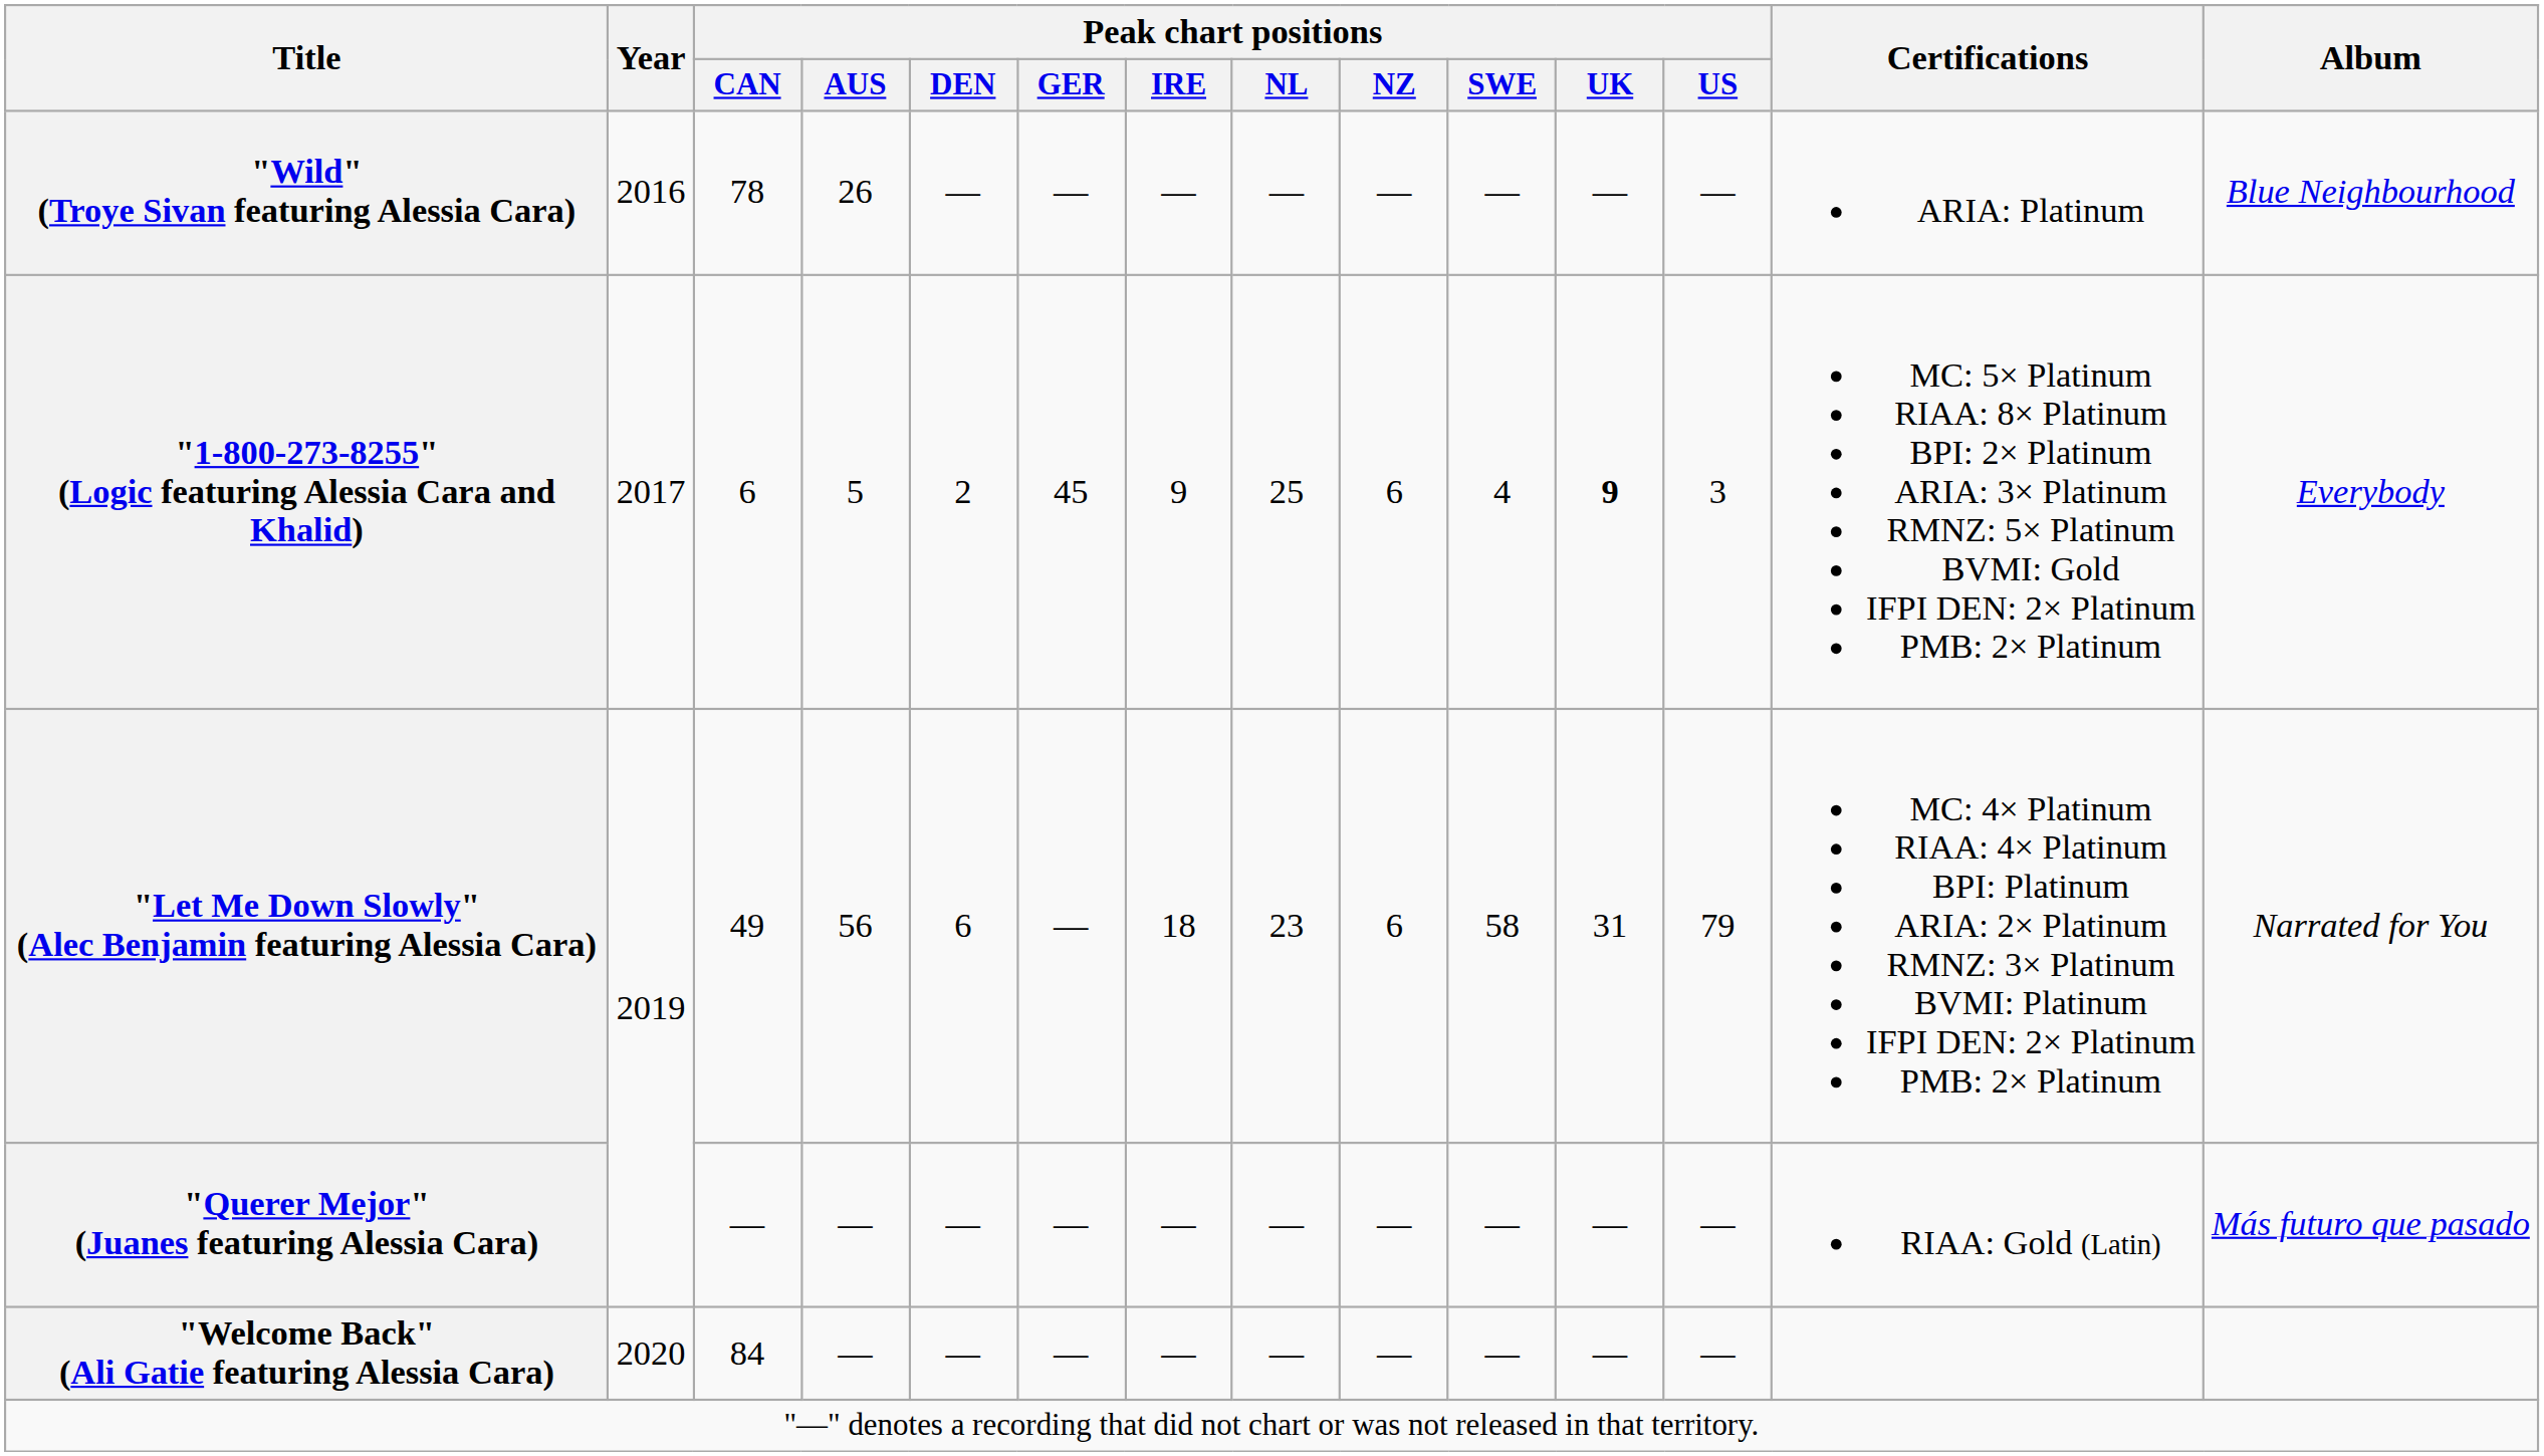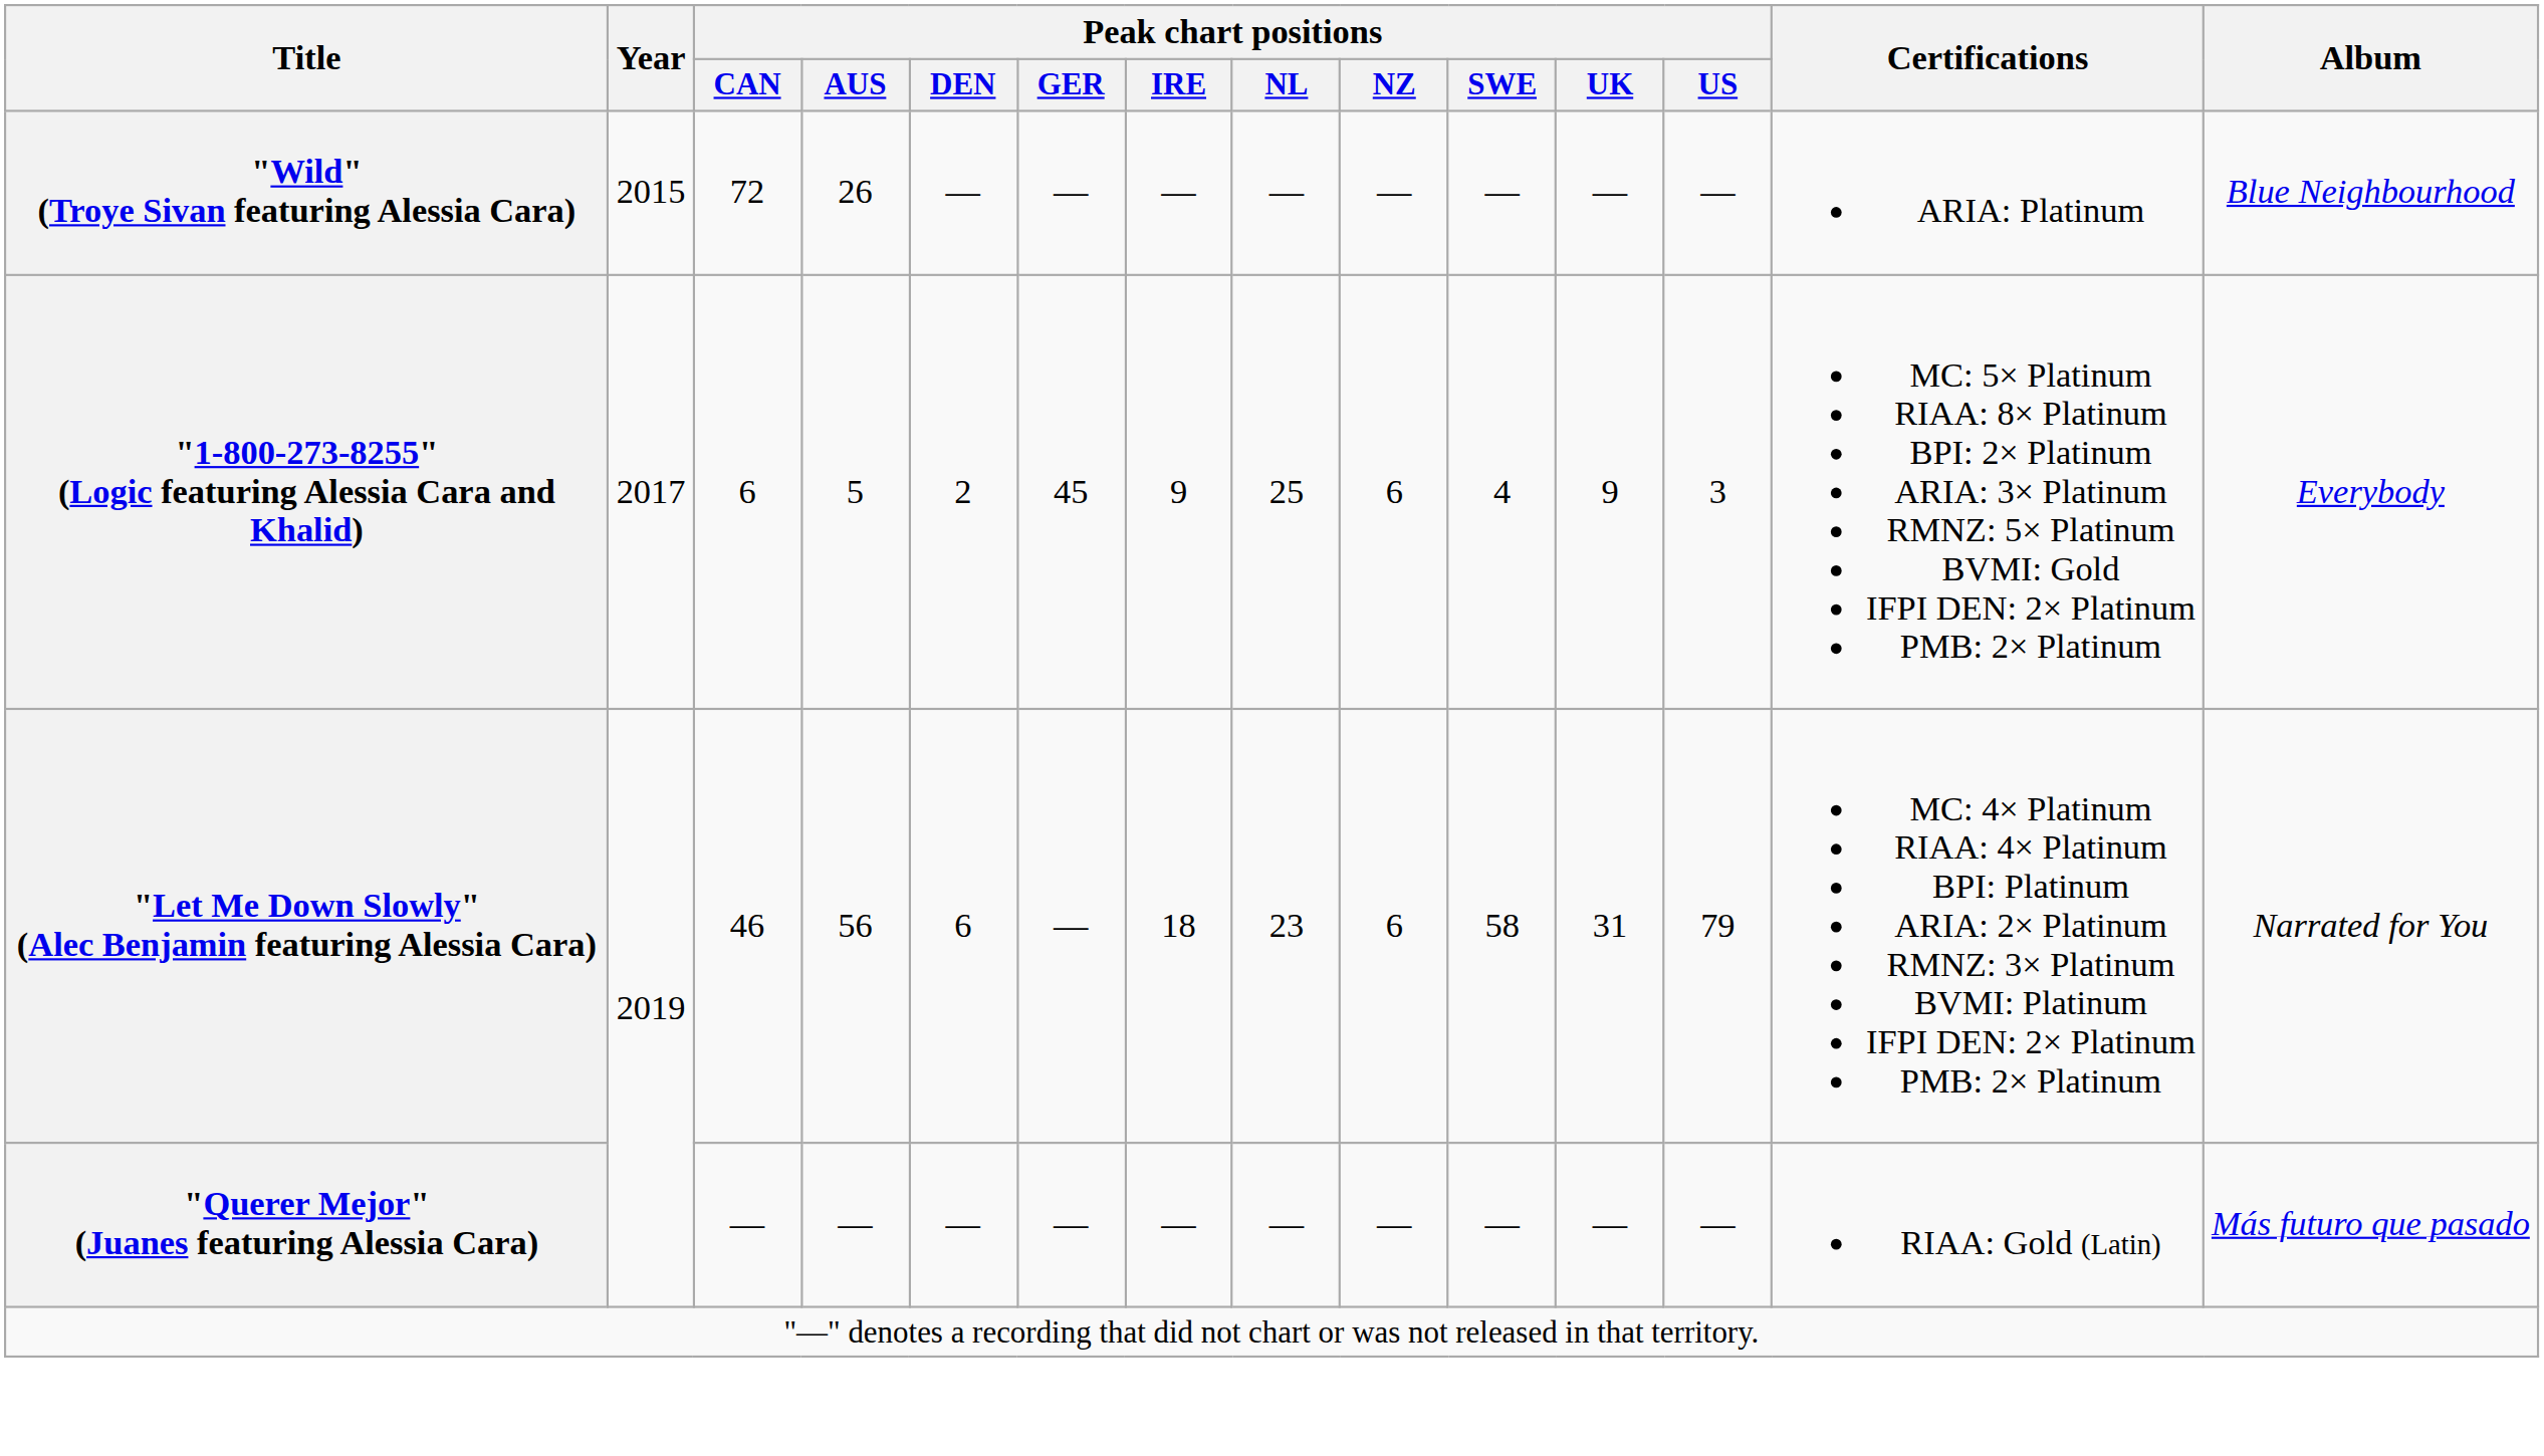 <table class="wikitable plainrowheaders" style="text-align:center;">
 <tr>
 <th scope="col" rowspan="2" style="width:17em;">Title</th>
 <th scope="col" rowspan="2" style="width:1em;">Year</th>
 <th scope="col" colspan="10">Peak chart positions</th>
 <th scope="col" rowspan="2">Certifications</th>
 <th scope="col" rowspan="2">Album</th>
 </tr>
 <tr>
 <th scope="col" style="width:3em;font-size:90%;"><a href='#'>CAN</a><br></th>
 <th scope="col" style="width:3em;font-size:90%;"><a href='#'>AUS</a><br></th>
 <th scope="col" style="width:3em;font-size:90%;"><a href='#'>DEN</a><br></th>
 <th scope="col" style="width:3em;font-size:90%;"><a href='#'>GER</a><br></th>
 <th scope="col" style="width:3em;font-size:90%;"><a href='#'>IRE</a><br></th>
 <th scope="col" style="width:3em;font-size:90%;"><a href='#'>NL</a><br></th>
 <th scope="col" style="width:3em;font-size:90%;"><a href='#'>NZ</a><br></th>
 <th scope="col" style="width:3em;font-size:90%;"><a href='#'>SWE</a><br></th>
 <th scope="col" style="width:3em;font-size:90%;"><a href='#'>UK</a><br></th>
 <th scope="col" style="width:3em;font-size:90%;"><a href='#'>US</a><br></th>
 </tr>
 <tr>
 <th scope="row">"<a href='#'>Wild</a>"<br><span>(<a href='#'>Troye Sivan</a> featuring Alessia Cara)</span></th>
-<td>2016</td>
-<td>78</td>
+<td>2015</td>
+<td>72</td>
 <td>26</td>
 <td>—</td>
 <td>—</td>
 <td>—</td>
 <td>—</td>
 <td>—</td>
 <td>—</td>
 <td>—</td>
 <td>—</td>
 <td><br><ul><li>ARIA: Platinum</li></ul></td>
 <td><em><a href='#'>Blue Neighbourhood</a></em></td>
 </tr>
 <tr>
 <th scope="row">"<a href='#'>1-800-273-8255</a>"<br><span>(<a href='#'>Logic</a> featuring Alessia Cara and <a href='#'>Khalid</a>)</span></th>
 <td>2017</td>
 <td>6</td>
 <td>5</td>
 <td>2</td>
 <td>45</td>
 <td>9</td>
 <td>25</td>
 <td>6</td>
 <td>4</td>
-<td><strong>9</strong></td>
+<td>9</td>
 <td>3</td>
 <td><br><ul><li>MC: 5× Platinum</li><li>RIAA: 8× Platinum</li><li>BPI: 2× Platinum</li><li>ARIA: 3× Platinum</li><li>RMNZ: 5× Platinum</li><li>BVMI: Gold</li><li>IFPI DEN: 2× Platinum</li><li>PMB: 2× Platinum</li></ul></td>
 <td><em><a href='#'>Everybody</a></em></td>
 </tr>
 <tr>
 <th scope="row">"<a href='#'>Let Me Down Slowly</a>"<br><span>(<a href='#'>Alec Benjamin</a> featuring Alessia Cara)</span></th>
 <td rowspan="2">2019</td>
-<td>49</td>
+<td>46</td>
 <td>56</td>
 <td>6</td>
 <td>—</td>
 <td>18<br></td>
 <td>23</td>
 <td>6</td>
 <td>58</td>
 <td>31</td>
 <td>79</td>
 <td><br><ul><li>MC: 4× Platinum</li><li>RIAA: 4× Platinum</li><li>BPI: Platinum</li><li>ARIA: 2× Platinum</li><li>RMNZ: 3× Platinum</li><li>BVMI: Platinum</li><li>IFPI DEN: 2× Platinum</li><li>PMB: 2× Platinum</li></ul></td>
 <td><em>Narrated for You</em></td>
 </tr>
 <tr>
 <th scope="row">"<a href='#'>Querer Mejor</a>"<br><span>(<a href='#'>Juanes</a> featuring Alessia Cara)</span></th>
 <td>—</td>
 <td>—</td>
 <td>—</td>
 <td>—</td>
 <td>—</td>
 <td>—</td>
 <td>—</td>
 <td>—</td>
 <td>—</td>
 <td>—</td>
 <td><br><ul><li>RIAA: Gold <small>(Latin)</small></li></ul></td>
 <td><em><a href='#'>Más futuro que pasado</a></em></td>
 </tr>
 <tr>
-<th scope="row">"Welcome Back"<br><span>(<a href='#'>Ali Gatie</a> featuring Alessia Cara)</span></th>
-<td>2020</td>
-<td>84</td>
-<td>—</td>
-<td>—</td>
-<td>—</td>
-<td>—</td>
-<td>—</td>
-<td>—</td>
-<td>—</td>
-<td>—</td>
-<td>—</td>
-<td></td>
-<td></td>
-</tr>
-<tr>
 <td colspan="14" style="font-size:90%">"—" denotes a recording that did not chart or was not released in that territory.</td>
 </tr>
 </table>
